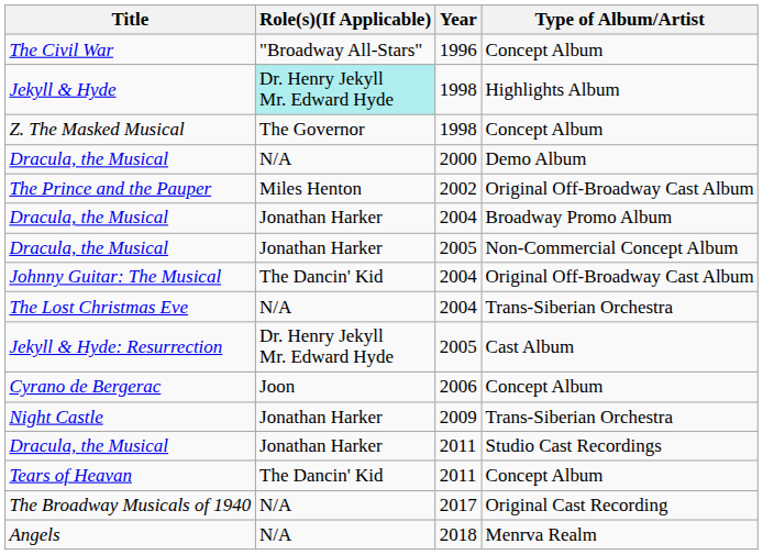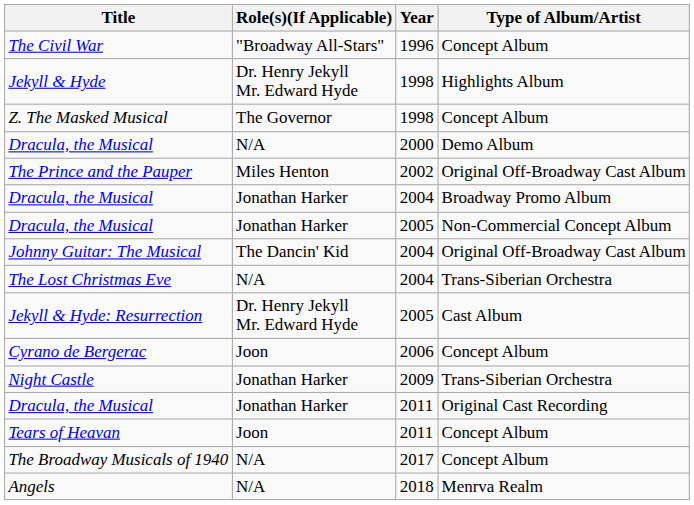 <table class="wikitable">
 <tr>
 <th>Title</th>
 <th>Role(s)(If Applicable)</th>
 <th>Year</th>
 <th>Type of Album/Artist</th>
 </tr>
 <tr>
 <td><em><a href='#'>The Civil War</a></em></td>
 <td>"Broadway All-Stars"</td>
 <td>1996</td>
 <td>Concept Album</td>
 </tr>
 <tr>
 <td><em><a href='#'>Jekyll & Hyde</a></em></td>
-<td style="background: paleturquoise;">Dr. Henry Jekyll<br>Mr. Edward Hyde</td>
+<td>Dr. Henry Jekyll<br>Mr. Edward Hyde</td>
 <td>1998</td>
 <td>Highlights Album</td>
 </tr>
 <tr>
 <td><em>Z. The Masked Musical</em></td>
 <td>The Governor</td>
 <td>1998</td>
 <td>Concept Album</td>
 </tr>
 <tr>
 <td><em><a href='#'>Dracula, the Musical</a></em></td>
 <td>N/A</td>
 <td>2000</td>
 <td>Demo Album</td>
 </tr>
 <tr>
 <td><em><a href='#'>The Prince and the Pauper</a></em></td>
 <td>Miles Henton</td>
 <td>2002</td>
 <td>Original Off-Broadway Cast Album</td>
 </tr>
 <tr>
 <td><em><a href='#'>Dracula, the Musical</a></em></td>
 <td>Jonathan Harker</td>
 <td>2004</td>
 <td>Broadway Promo Album</td>
 </tr>
 <tr>
 <td><em><a href='#'>Dracula, the Musical</a></em></td>
 <td>Jonathan Harker</td>
 <td>2005</td>
 <td>Non-Commercial Concept Album</td>
 </tr>
 <tr>
 <td><em><a href='#'>Johnny Guitar: The Musical</a></em></td>
 <td>The Dancin' Kid</td>
 <td>2004</td>
 <td>Original Off-Broadway Cast Album</td>
 </tr>
 <tr>
 <td><em><a href='#'>The Lost Christmas Eve</a></em></td>
 <td>N/A</td>
 <td>2004</td>
 <td>Trans-Siberian Orchestra</td>
 </tr>
 <tr>
 <td><em><a href='#'>Jekyll & Hyde: Resurrection</a></em></td>
 <td>Dr. Henry Jekyll<br>Mr. Edward Hyde</td>
 <td>2005</td>
 <td>Cast Album</td>
 </tr>
 <tr>
 <td><em><a href='#'>Cyrano de Bergerac</a></em></td>
 <td>Joon</td>
 <td>2006</td>
 <td>Concept Album</td>
 </tr>
 <tr>
 <td><em><a href='#'>Night Castle</a></em></td>
 <td>Jonathan Harker</td>
 <td>2009</td>
 <td>Trans-Siberian Orchestra</td>
 </tr>
 <tr>
 <td><em><a href='#'>Dracula, the Musical</a></em></td>
 <td>Jonathan Harker</td>
 <td>2011</td>
-<td>Studio Cast Recordings</td>
+<td>Original Cast Recording</td>
 </tr>
 <tr>
 <td><em><a href='#'>Tears of Heavan</a></em></td>
-<td>The Dancin' Kid</td>
+<td>Joon</td>
 <td>2011</td>
 <td>Concept Album</td>
 </tr>
 <tr>
 <td><em>The Broadway Musicals of 1940</em></td>
 <td>N/A</td>
 <td>2017</td>
-<td>Original Cast Recording</td>
+<td>Concept Album</td>
 </tr>
 <tr>
 <td><em>Angels</em></td>
 <td>N/A</td>
 <td>2018</td>
 <td>Menrva Realm</td>
 </tr>
 </table>
